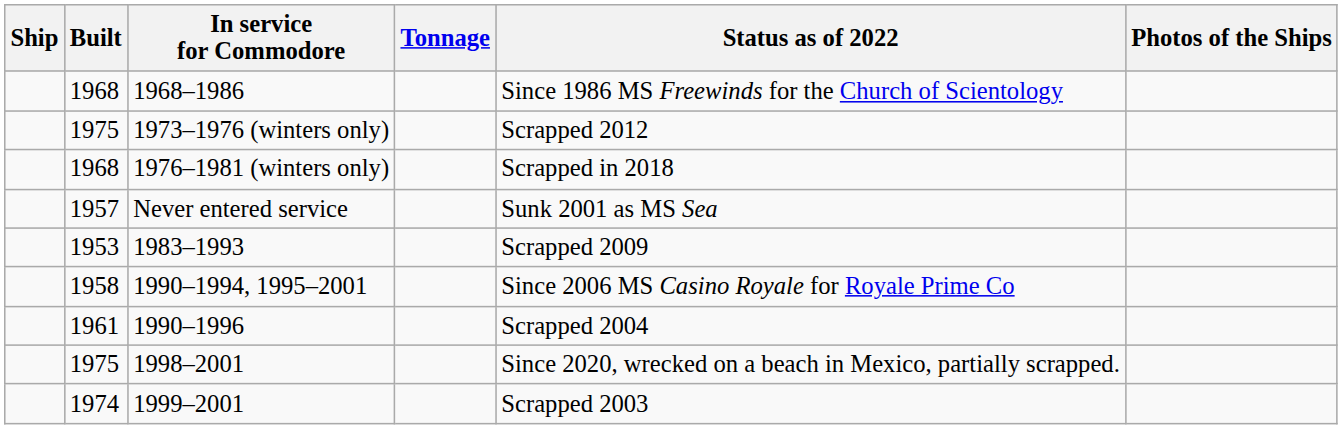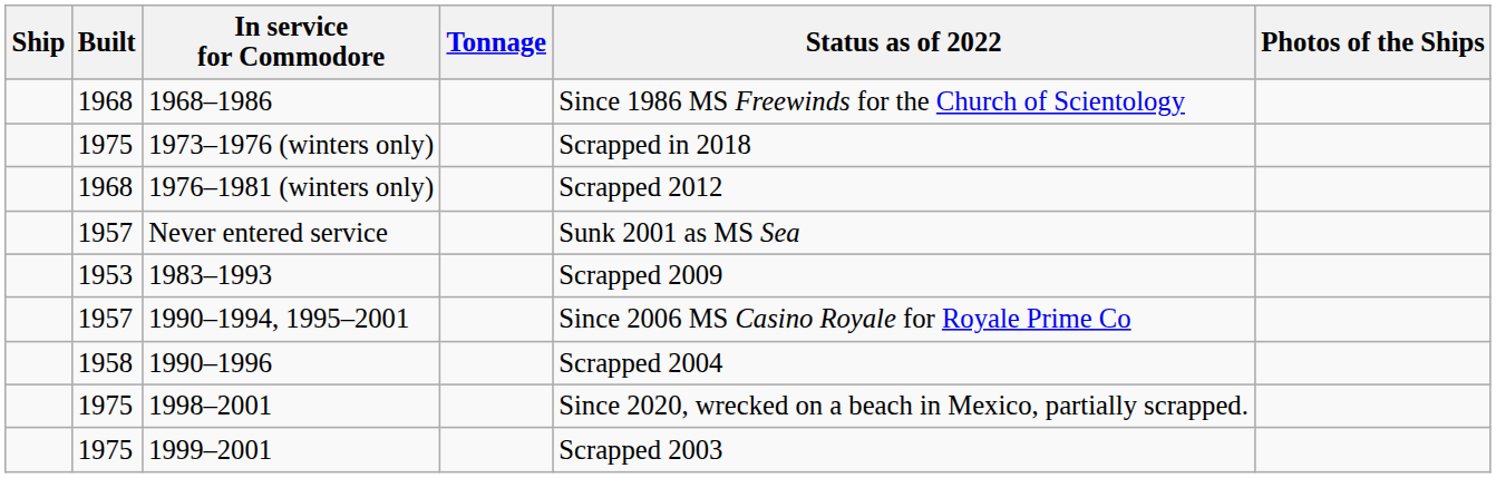 <table class="wikitable">
 <tr>
 <th>Ship</th>
 <th>Built</th>
 <th>In service<br>for Commodore</th>
 <th><a href='#'>Tonnage</a></th>
 <th>Status as of 2022</th>
 <th>Photos of the Ships</th>
 </tr>
 <tr>
 <td></td>
 <td>1968</td>
 <td>1968–1986</td>
 <td align="Right"></td>
 <td>Since 1986 MS <em>Freewinds</em> for the <a href='#'>Church of Scientology</a></td>
 <td></td>
 </tr>
 <tr>
 <td></td>
 <td>1975</td>
 <td>1973–1976 (winters only)</td>
 <td align="Right"></td>
-<td>Scrapped 2012</td>
+<td>Scrapped in 2018</td>
 <td></td>
 </tr>
 <tr>
 <td></td>
 <td>1968</td>
 <td>1976–1981 (winters only)</td>
 <td align="Right"></td>
-<td>Scrapped in 2018</td>
+<td>Scrapped 2012</td>
 <td></td>
 </tr>
 <tr>
 <td></td>
 <td>1957</td>
 <td>Never entered service</td>
 <td align="Right"></td>
 <td>Sunk 2001 as MS <em>Sea</em></td>
 <td></td>
 </tr>
 <tr>
 <td></td>
 <td>1953</td>
 <td>1983–1993</td>
 <td align="Right"></td>
 <td>Scrapped 2009</td>
 <td></td>
 </tr>
 <tr>
 <td></td>
-<td>1958</td>
+<td>1957</td>
 <td>1990–1994, 1995–2001</td>
 <td align="Right"></td>
 <td>Since 2006 MS <em>Casino Royale</em> for <a href='#'>Royale Prime Co</a></td>
 <td></td>
 </tr>
 <tr>
 <td></td>
-<td>1961</td>
+<td>1958</td>
 <td>1990–1996</td>
 <td align="Right"></td>
 <td>Scrapped 2004</td>
 <td></td>
 </tr>
 <tr>
 <td></td>
 <td>1975</td>
 <td>1998–2001</td>
 <td align="Right"></td>
 <td>Since 2020, wrecked on a beach in Mexico, partially scrapped.</td>
 <td></td>
 </tr>
 <tr>
 <td></td>
-<td>1974</td>
+<td>1975</td>
 <td>1999–2001</td>
 <td align="Right"></td>
 <td>Scrapped 2003</td>
 <td></td>
 </tr>
 </table>
